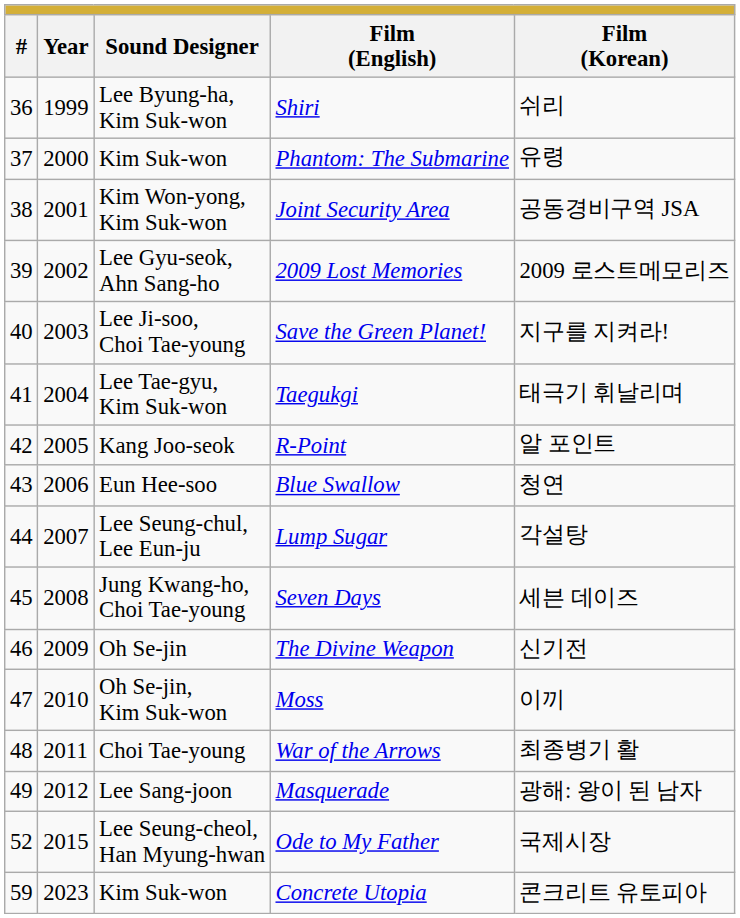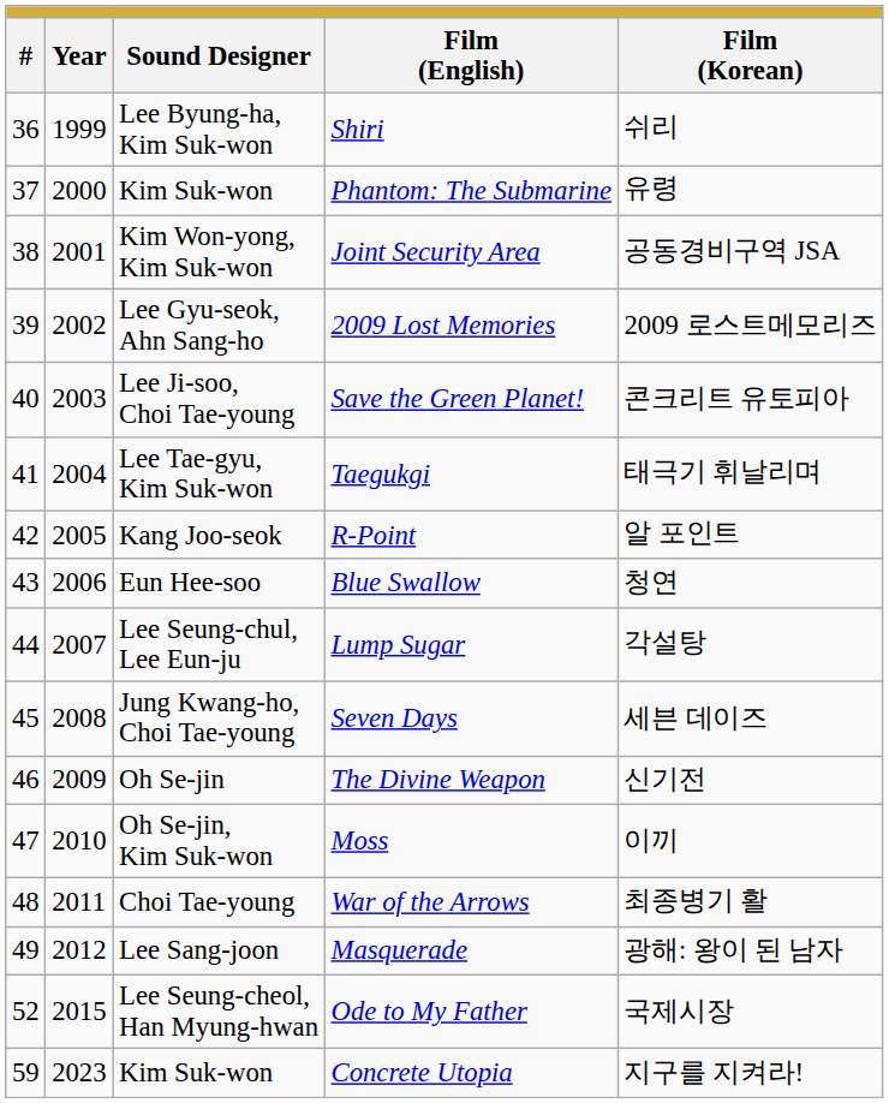 <table class="wikitable collapsible collapsed">
 <tr>
 <th colspan="5" style="background: #D4AF37;"></th>
 </tr>
 <tr>
 <th>#</th>
 <th>Year</th>
 <th>Sound Designer</th>
 <th>Film<br>(English)</th>
 <th>Film<br>(Korean)</th>
 </tr>
 <tr>
 <td>36</td>
 <td>1999</td>
 <td>Lee Byung-ha,<br>Kim Suk-won</td>
 <td><em><a href='#'>Shiri</a></em></td>
 <td>쉬리</td>
 </tr>
 <tr>
 <td>37</td>
 <td>2000</td>
 <td>Kim Suk-won</td>
 <td><em><a href='#'>Phantom: The Submarine</a></em></td>
 <td>유령</td>
 </tr>
 <tr>
 <td>38</td>
 <td>2001</td>
 <td>Kim Won-yong,<br>Kim Suk-won</td>
 <td><em><a href='#'>Joint Security Area</a></em></td>
 <td>공동경비구역 JSA</td>
 </tr>
 <tr>
 <td>39</td>
 <td>2002</td>
 <td>Lee Gyu-seok,<br>Ahn Sang-ho</td>
 <td><em><a href='#'>2009 Lost Memories</a></em></td>
 <td>2009 로스트메모리즈</td>
 </tr>
 <tr>
 <td>40</td>
 <td>2003</td>
 <td>Lee Ji-soo,<br>Choi Tae-young</td>
 <td><em><a href='#'>Save the Green Planet!</a></em></td>
-<td>지구를 지켜라!</td>
+<td>콘크리트 유토피아</td>
 </tr>
 <tr>
 <td>41</td>
 <td>2004</td>
 <td>Lee Tae-gyu,<br>Kim Suk-won</td>
 <td><em><a href='#'>Taegukgi</a></em></td>
 <td>태극기 휘날리며</td>
 </tr>
 <tr>
 <td>42</td>
 <td>2005</td>
 <td>Kang Joo-seok</td>
 <td><em><a href='#'>R-Point</a></em></td>
 <td>알 포인트</td>
 </tr>
 <tr>
 <td>43</td>
 <td>2006</td>
 <td>Eun Hee-soo</td>
 <td><em><a href='#'>Blue Swallow</a></em></td>
 <td>청연</td>
 </tr>
 <tr>
 <td>44</td>
 <td>2007</td>
 <td>Lee Seung-chul,<br>Lee Eun-ju</td>
 <td><em><a href='#'>Lump Sugar</a></em></td>
 <td>각설탕</td>
 </tr>
 <tr>
 <td>45</td>
 <td>2008</td>
 <td>Jung Kwang-ho,<br>Choi Tae-young</td>
 <td><em><a href='#'>Seven Days</a></em></td>
 <td>세븐 데이즈</td>
 </tr>
 <tr>
 <td>46</td>
 <td>2009</td>
 <td>Oh Se-jin</td>
 <td><em><a href='#'>The Divine Weapon</a></em></td>
 <td>신기전</td>
 </tr>
 <tr>
 <td>47</td>
 <td>2010</td>
 <td>Oh Se-jin,<br>Kim Suk-won</td>
 <td><em><a href='#'>Moss</a></em></td>
 <td>이끼</td>
 </tr>
 <tr>
 <td>48</td>
 <td>2011</td>
 <td>Choi Tae-young</td>
 <td><em><a href='#'>War of the Arrows</a></em></td>
 <td>최종병기 활</td>
 </tr>
 <tr>
 <td>49</td>
 <td>2012</td>
 <td>Lee Sang-joon</td>
 <td><em><a href='#'>Masquerade</a></em></td>
 <td>광해: 왕이 된 남자</td>
 </tr>
 <tr>
 <td>52</td>
 <td>2015</td>
 <td>Lee Seung-cheol,<br>Han Myung-hwan</td>
 <td><em><a href='#'>Ode to My Father</a></em></td>
 <td>국제시장</td>
 </tr>
 <tr>
 <td>59</td>
 <td>2023</td>
 <td>Kim Suk-won</td>
 <td><em><a href='#'>Concrete Utopia</a></em></td>
-<td>콘크리트 유토피아</td>
+<td>지구를 지켜라!</td>
 </tr>
 </table>
